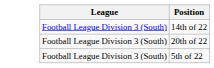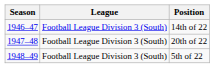 <table class="wikitable" style="float:right; font-size: 90%; text-align: left;">
 <tr>
+<th>Season</th>
 <th>League</th>
 <th>Position</th>
 </tr>
 <tr>
+<td><a href='#'>1946–47</a></td>
 <td><a href='#'>Football League Division 3 (South)</a></td>
 <td>14th of 22</td>
 </tr>
 <tr>
+<td><a href='#'>1947–48</a></td>
 <td>Football League Division 3 (South)</td>
 <td>20th of 22</td>
 </tr>
 <tr>
+<td><a href='#'>1948–49</a></td>
 <td>Football League Division 3 (South)</td>
 <td>5th of 22</td>
 </tr>
 </table>
